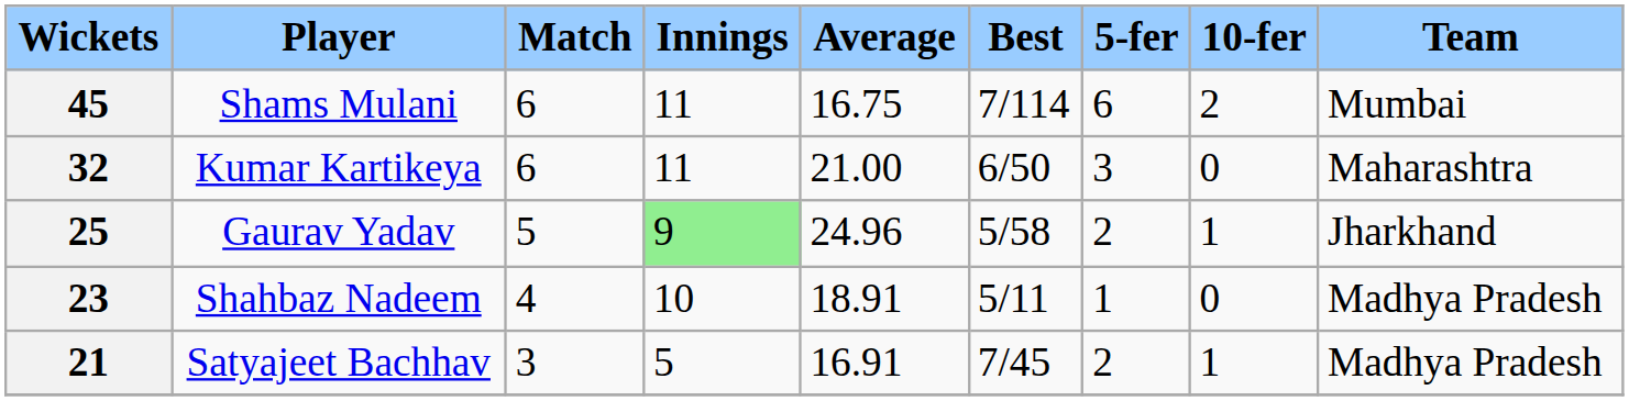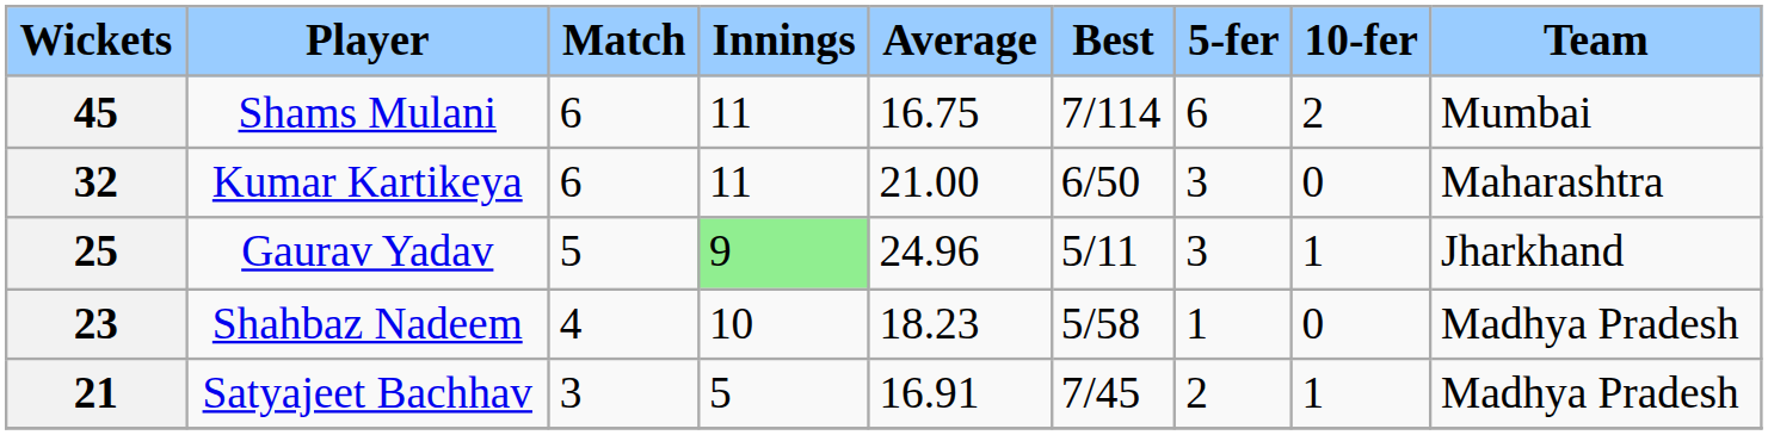 <table class="wikitable sortable" style="width:50%">
 <tr style="background:#9cf;">
 <td style="text-align:center;"><strong>Wickets</strong></td>
 <td style="text-align:center;"><strong>Player</strong></td>
 <td style="text-align:center;"><strong>Match</strong></td>
 <td style="text-align:center;"><strong>Innings</strong></td>
 <td style="text-align:center;"><strong>Average</strong></td>
 <td style="text-align:center;"><strong>Best</strong></td>
 <td style="text-align:center;"><strong>5-fer</strong></td>
 <td style="text-align:center;"><strong>10-fer</strong></td>
 <td style="text-align:center;"><strong>Team</strong></td>
 </tr>
 <tr>
 <th>45</th>
 <td style="text-align:center;"><a href='#'>Shams Mulani</a></td>
 <td>6</td>
 <td>11</td>
 <td>16.75</td>
 <td>7/114</td>
 <td>6</td>
 <td>2</td>
 <td>Mumbai</td>
 </tr>
 <tr>
 <th>32</th>
 <td style="text-align:center;"><a href='#'>Kumar Kartikeya</a></td>
 <td>6</td>
 <td>11</td>
 <td>21.00</td>
 <td>6/50</td>
 <td>3</td>
 <td>0</td>
 <td>Maharashtra</td>
 </tr>
 <tr>
 <th>25</th>
 <td style="text-align:center;"><a href='#'>Gaurav Yadav</a></td>
 <td>5</td>
 <td style="background: lightgreen;">9</td>
 <td>24.96</td>
-<td>5/58</td>
-<td>2</td>
+<td>5/11</td>
+<td>3</td>
 <td>1</td>
 <td>Jharkhand</td>
 </tr>
 <tr>
 <th>23</th>
 <td style="text-align:center;"><a href='#'>Shahbaz Nadeem</a></td>
 <td>4</td>
 <td>10</td>
-<td>18.91</td>
-<td>5/11</td>
+<td>18.23</td>
+<td>5/58</td>
 <td>1</td>
 <td>0</td>
 <td>Madhya Pradesh</td>
 </tr>
 <tr>
 <th>21</th>
 <td style="text-align:center;"><a href='#'>Satyajeet Bachhav</a></td>
 <td>3</td>
 <td>5</td>
 <td>16.91</td>
 <td>7/45</td>
 <td>2</td>
 <td>1</td>
 <td>Madhya Pradesh</td>
 </tr>
 <tr>
 </tr>
 </table>
